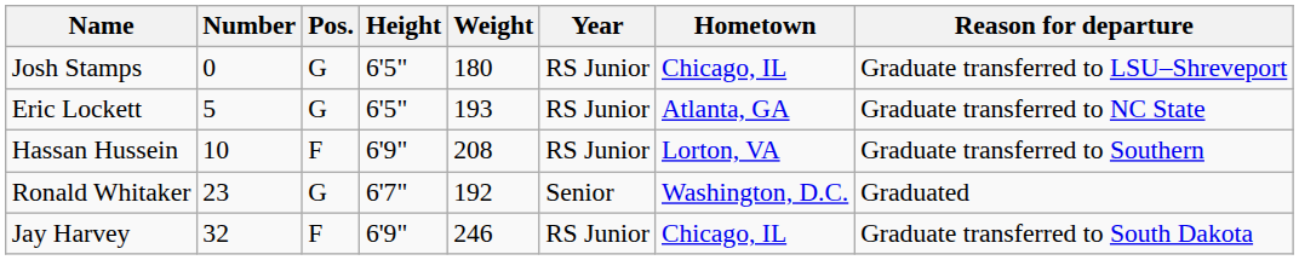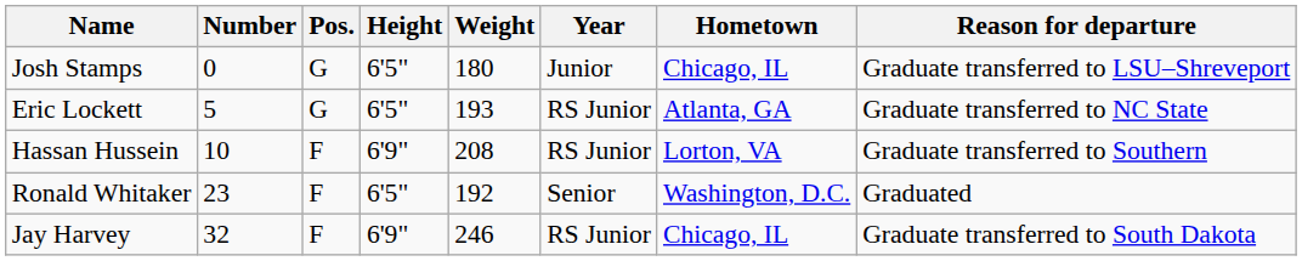 <table class="wikitable sortable" border="1">
 <tr>
 <th>Name</th>
 <th>Number</th>
 <th>Pos.</th>
 <th>Height</th>
 <th>Weight</th>
 <th>Year</th>
 <th>Hometown</th>
 <th class="unsortable">Reason for departure</th>
 </tr>
 <tr>
 <td>Josh Stamps</td>
 <td>0</td>
 <td>G</td>
 <td>6'5"</td>
 <td>180</td>
-<td>RS Junior</td>
+<td>Junior</td>
 <td><a href='#'>Chicago, IL</a></td>
 <td>Graduate transferred to <a href='#'>LSU–Shreveport</a></td>
 </tr>
 <tr>
 <td>Eric Lockett</td>
 <td>5</td>
 <td>G</td>
 <td>6'5"</td>
 <td>193</td>
 <td>RS Junior</td>
 <td><a href='#'>Atlanta, GA</a></td>
 <td>Graduate transferred to <a href='#'>NC State</a></td>
 </tr>
 <tr>
 <td>Hassan Hussein</td>
 <td>10</td>
 <td>F</td>
 <td>6'9"</td>
 <td>208</td>
 <td>RS Junior</td>
 <td><a href='#'>Lorton, VA</a></td>
 <td>Graduate transferred to <a href='#'>Southern</a></td>
 </tr>
 <tr>
 <td>Ronald Whitaker</td>
 <td>23</td>
-<td>G</td>
-<td>6'7"</td>
+<td>F</td>
+<td>6'5"</td>
 <td>192</td>
 <td>Senior</td>
 <td><a href='#'>Washington, D.C.</a></td>
 <td>Graduated</td>
 </tr>
 <tr>
 <td>Jay Harvey</td>
 <td>32</td>
 <td>F</td>
 <td>6'9"</td>
 <td>246</td>
 <td>RS Junior</td>
 <td><a href='#'>Chicago, IL</a></td>
 <td>Graduate transferred to <a href='#'>South Dakota</a></td>
 </tr>
 </table>
